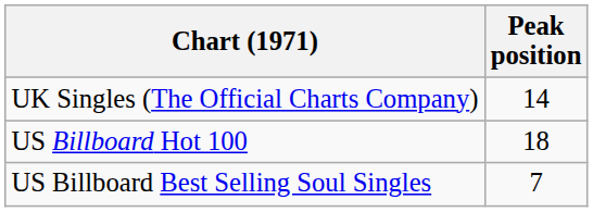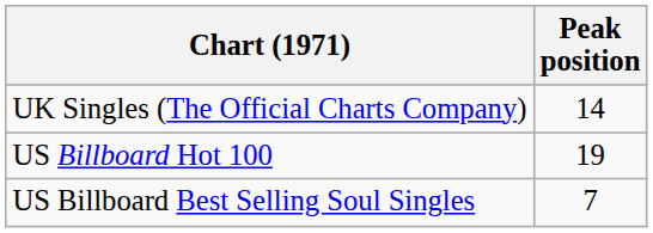 <table class="wikitable sortable">
 <tr>
 <th>Chart (1971)</th>
 <th>Peak<br>position</th>
 </tr>
 <tr>
 <td>UK Singles (<a href='#'>The Official Charts Company</a>)</td>
 <td align="center">14</td>
 </tr>
 <tr>
 <td align="left">US <a href='#'><em>Billboard</em> Hot 100</a></td>
-<td align="center">18</td>
+<td align="center">19</td>
 </tr>
 <tr>
 <td align="left">US  Billboard <a href='#'>Best Selling Soul Singles</a></td>
 <td align="center">7</td>
 </tr>
 </table>
